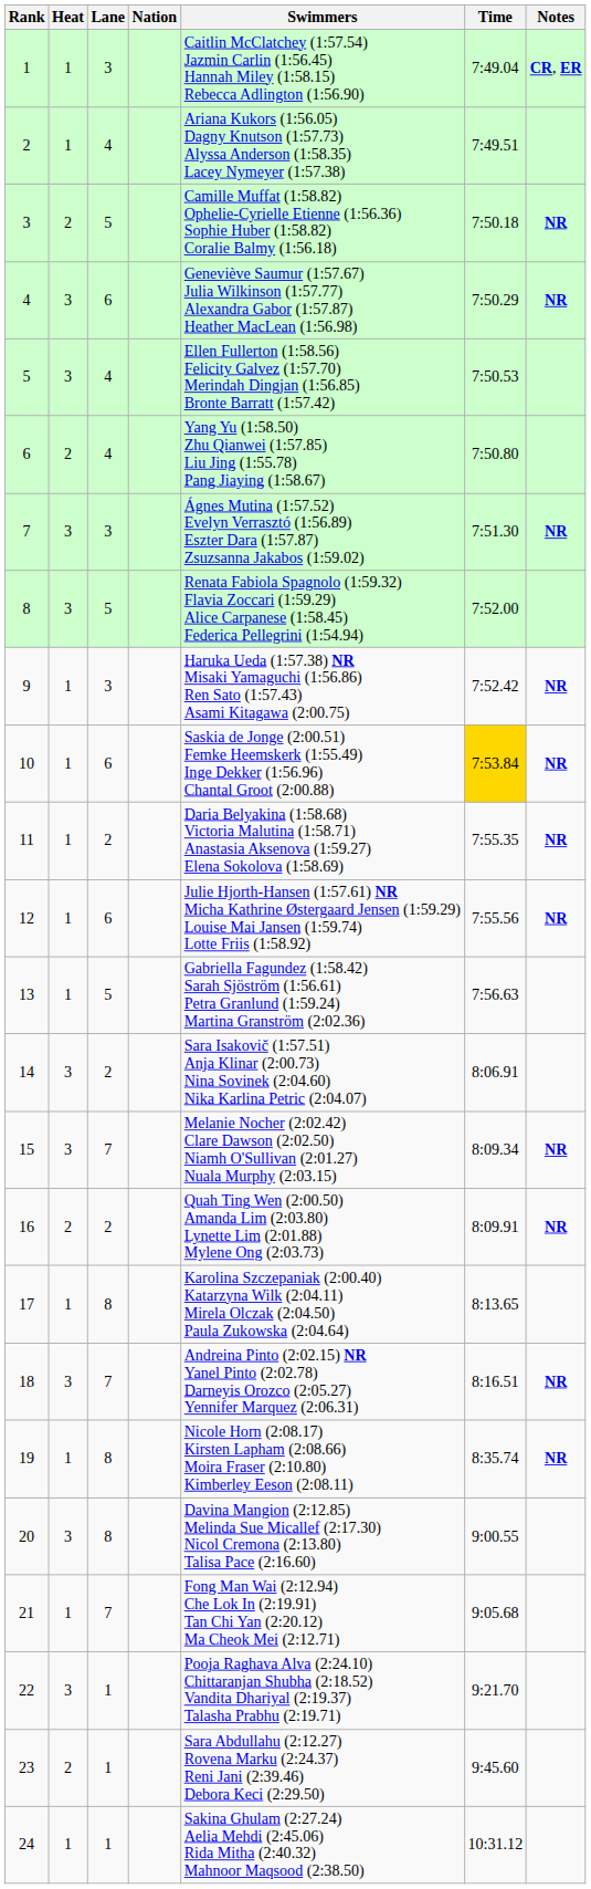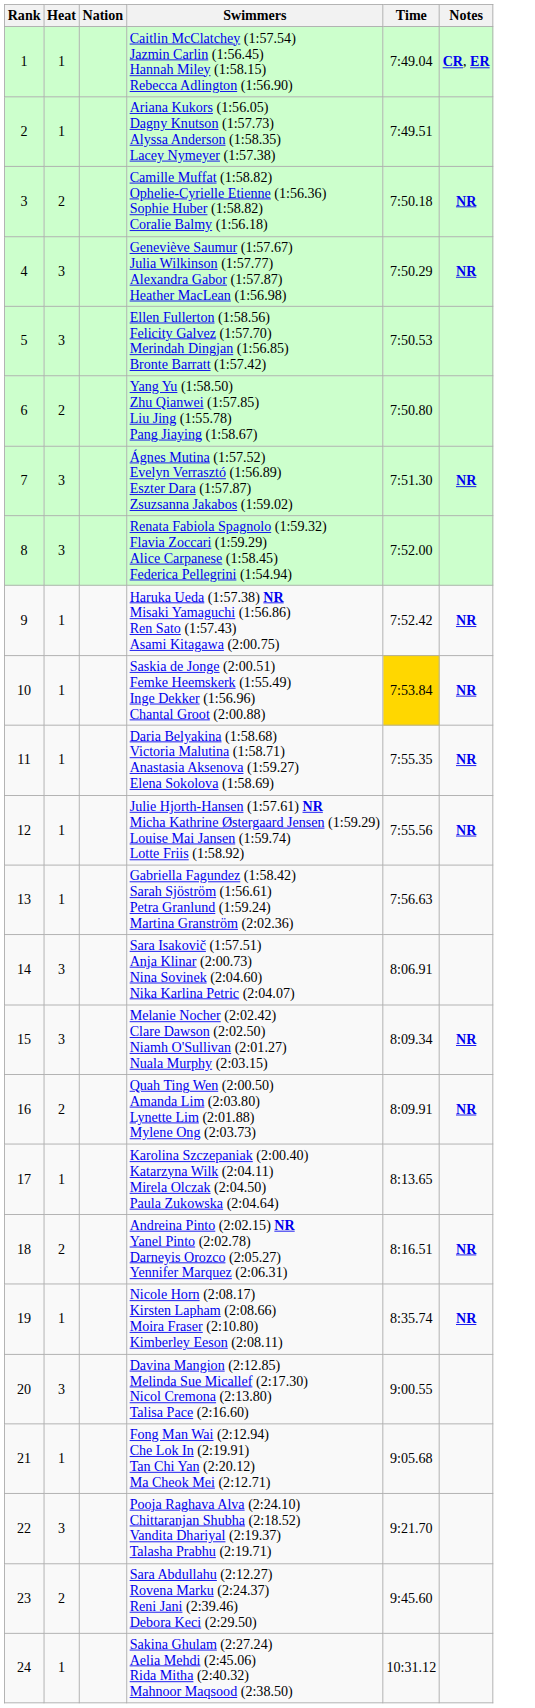 <table class="wikitable sortable" style="text-align:center">
 <tr>
 <th>Rank</th>
 <th>Heat</th>
-<th>Lane</th>
 <th>Nation</th>
 <th>Swimmers</th>
 <th>Time</th>
 <th>Notes</th>
 </tr>
 <tr bgcolor=ccffcc>
 <td>1</td>
 <td>1</td>
-<td>3</td>
 <td align=left></td>
 <td align=left><a href='#'>Caitlin McClatchey</a> (1:57.54)<br><a href='#'>Jazmin Carlin</a> (1:56.45)<br><a href='#'>Hannah Miley</a> (1:58.15)<br><a href='#'>Rebecca Adlington</a> (1:56.90)</td>
 <td>7:49.04</td>
 <td><strong><a href='#'>CR</a></strong>, <strong><a href='#'>ER</a></strong></td>
 </tr>
 <tr bgcolor=ccffcc>
 <td>2</td>
 <td>1</td>
-<td>4</td>
 <td align=left></td>
 <td align=left><a href='#'>Ariana Kukors</a> (1:56.05)<br><a href='#'>Dagny Knutson</a> (1:57.73)<br><a href='#'>Alyssa Anderson</a> (1:58.35)<br><a href='#'>Lacey Nymeyer</a> (1:57.38)</td>
 <td>7:49.51</td>
 <td></td>
 </tr>
 <tr bgcolor=ccffcc>
 <td>3</td>
 <td>2</td>
-<td>5</td>
 <td align=left></td>
 <td align=left><a href='#'>Camille Muffat</a> (1:58.82)<br><a href='#'>Ophelie-Cyrielle Etienne</a> (1:56.36)<br><a href='#'>Sophie Huber</a> (1:58.82)<br><a href='#'>Coralie Balmy</a> (1:56.18)</td>
 <td>7:50.18</td>
 <td><strong><a href='#'>NR</a></strong></td>
 </tr>
 <tr bgcolor=ccffcc>
 <td>4</td>
 <td>3</td>
-<td>6</td>
 <td align=left></td>
 <td align=left><a href='#'>Geneviève Saumur</a> (1:57.67)<br><a href='#'>Julia Wilkinson</a> (1:57.77)<br><a href='#'>Alexandra Gabor</a> (1:57.87)<br><a href='#'>Heather MacLean</a> (1:56.98)</td>
 <td>7:50.29</td>
 <td><strong><a href='#'>NR</a></strong></td>
 </tr>
 <tr bgcolor=ccffcc>
 <td>5</td>
 <td>3</td>
-<td>4</td>
 <td align=left></td>
 <td align=left><a href='#'>Ellen Fullerton</a> (1:58.56)<br><a href='#'>Felicity Galvez</a> (1:57.70)<br><a href='#'>Merindah Dingjan</a> (1:56.85)<br><a href='#'>Bronte Barratt</a> (1:57.42)</td>
 <td>7:50.53</td>
 <td></td>
 </tr>
 <tr bgcolor=ccffcc>
 <td>6</td>
 <td>2</td>
-<td>4</td>
 <td align=left></td>
 <td align=left><a href='#'>Yang Yu</a> (1:58.50) <br><a href='#'>Zhu Qianwei</a> (1:57.85)<br><a href='#'>Liu Jing</a> (1:55.78)<br><a href='#'>Pang Jiaying</a> (1:58.67)</td>
 <td>7:50.80</td>
 <td></td>
 </tr>
 <tr bgcolor=ccffcc>
 <td>7</td>
-<td>3</td>
 <td>3</td>
 <td align=left></td>
 <td align=left><a href='#'>Ágnes Mutina</a> (1:57.52)<br><a href='#'>Evelyn Verrasztó</a> (1:56.89)<br><a href='#'>Eszter Dara</a> (1:57.87)<br><a href='#'>Zsuzsanna Jakabos</a> (1:59.02)</td>
 <td>7:51.30</td>
 <td><strong><a href='#'>NR</a></strong></td>
 </tr>
 <tr bgcolor=ccffcc>
 <td>8</td>
 <td>3</td>
-<td>5</td>
 <td align=left></td>
 <td align=left><a href='#'>Renata Fabiola Spagnolo</a> (1:59.32)<br><a href='#'>Flavia Zoccari</a> (1:59.29)<br><a href='#'>Alice Carpanese</a> (1:58.45)<br><a href='#'>Federica Pellegrini</a> (1:54.94)</td>
 <td>7:52.00</td>
 <td></td>
 </tr>
 <tr>
 <td>9</td>
 <td>1</td>
-<td>3</td>
 <td align=left></td>
 <td align=left><a href='#'>Haruka Ueda</a> (1:57.38) <strong><a href='#'>NR</a></strong><br><a href='#'>Misaki Yamaguchi</a> (1:56.86)<br><a href='#'>Ren Sato</a> (1:57.43)<br><a href='#'>Asami Kitagawa</a> (2:00.75)</td>
 <td>7:52.42</td>
 <td><strong><a href='#'>NR</a></strong></td>
 </tr>
 <tr>
 <td>10</td>
 <td>1</td>
-<td>6</td>
 <td align=left></td>
 <td align=left><a href='#'>Saskia de Jonge</a> (2:00.51)<br><a href='#'>Femke Heemskerk</a> (1:55.49)<br><a href='#'>Inge Dekker</a> (1:56.96)<br><a href='#'>Chantal Groot</a> (2:00.88)</td>
 <td style="background: gold;">7:53.84</td>
 <td><strong><a href='#'>NR</a></strong></td>
 </tr>
 <tr>
 <td>11</td>
 <td>1</td>
-<td>2</td>
 <td align=left></td>
 <td align=left><a href='#'>Daria Belyakina</a> (1:58.68) <br><a href='#'>Victoria Malutina</a> (1:58.71)<br><a href='#'>Anastasia Aksenova</a> (1:59.27)<br><a href='#'>Elena Sokolova</a> (1:58.69)</td>
 <td>7:55.35</td>
 <td><strong><a href='#'>NR</a></strong></td>
 </tr>
 <tr>
 <td>12</td>
 <td>1</td>
-<td>6</td>
 <td align=left></td>
 <td align=left><a href='#'>Julie Hjorth-Hansen</a> (1:57.61) <strong><a href='#'>NR</a></strong><br><a href='#'>Micha Kathrine Østergaard Jensen</a> (1:59.29)<br><a href='#'>Louise Mai Jansen</a> (1:59.74)<br><a href='#'>Lotte Friis</a> (1:58.92)</td>
 <td>7:55.56</td>
 <td><strong><a href='#'>NR</a></strong></td>
 </tr>
 <tr>
 <td>13</td>
 <td>1</td>
-<td>5</td>
 <td align=left></td>
 <td align=left><a href='#'>Gabriella Fagundez</a> (1:58.42)<br><a href='#'>Sarah Sjöström</a> (1:56.61)<br><a href='#'>Petra Granlund</a> (1:59.24)<br><a href='#'>Martina Granström</a> (2:02.36)</td>
 <td>7:56.63</td>
 <td></td>
 </tr>
 <tr>
 <td>14</td>
 <td>3</td>
-<td>2</td>
 <td align=left></td>
 <td align=left><a href='#'>Sara Isakovič</a> (1:57.51)<br><a href='#'>Anja Klinar</a> (2:00.73)<br><a href='#'>Nina Sovinek</a> (2:04.60)<br><a href='#'>Nika Karlina Petric</a> (2:04.07)</td>
 <td>8:06.91</td>
 <td></td>
 </tr>
 <tr>
 <td>15</td>
 <td>3</td>
-<td>7</td>
 <td align=left></td>
 <td align=left><a href='#'>Melanie Nocher</a> (2:02.42)<br><a href='#'>Clare Dawson</a> (2:02.50)<br><a href='#'>Niamh O'Sullivan</a> (2:01.27)<br><a href='#'>Nuala Murphy</a> (2:03.15)</td>
 <td>8:09.34</td>
 <td><strong><a href='#'>NR</a></strong></td>
 </tr>
 <tr>
 <td>16</td>
-<td>2</td>
 <td>2</td>
 <td align=left></td>
 <td align=left><a href='#'>Quah Ting Wen</a> (2:00.50)<br><a href='#'>Amanda Lim</a> (2:03.80)<br><a href='#'>Lynette Lim</a> (2:01.88)<br><a href='#'>Mylene Ong</a> (2:03.73)</td>
 <td>8:09.91</td>
 <td><strong><a href='#'>NR</a></strong></td>
 </tr>
 <tr>
 <td>17</td>
 <td>1</td>
-<td>8</td>
 <td align=left></td>
 <td align=left><a href='#'>Karolina Szczepaniak</a> (2:00.40)<br><a href='#'>Katarzyna Wilk</a> (2:04.11)<br><a href='#'>Mirela Olczak</a> (2:04.50)<br><a href='#'>Paula Zukowska</a> (2:04.64)</td>
 <td>8:13.65</td>
 <td></td>
 </tr>
 <tr>
 <td>18</td>
-<td>3</td>
-<td>7</td>
+<td>2</td>
 <td align=left></td>
 <td align=left><a href='#'>Andreina Pinto</a> (2:02.15) <strong><a href='#'>NR</a></strong><br><a href='#'>Yanel Pinto</a> (2:02.78)<br><a href='#'>Darneyis Orozco</a> (2:05.27)<br><a href='#'>Yennifer Marquez</a> (2:06.31)</td>
 <td>8:16.51</td>
 <td><strong><a href='#'>NR</a></strong></td>
 </tr>
 <tr>
 <td>19</td>
 <td>1</td>
-<td>8</td>
 <td align=left></td>
 <td align=left><a href='#'>Nicole Horn</a> (2:08.17)<br><a href='#'>Kirsten Lapham</a> (2:08.66)<br><a href='#'>Moira Fraser</a> (2:10.80)<br><a href='#'>Kimberley Eeson</a> (2:08.11)</td>
 <td>8:35.74</td>
 <td><strong><a href='#'>NR</a></strong></td>
 </tr>
 <tr>
 <td>20</td>
 <td>3</td>
-<td>8</td>
 <td align=left></td>
 <td align=left><a href='#'>Davina Mangion</a> (2:12.85)<br><a href='#'>Melinda Sue Micallef</a> (2:17.30)<br><a href='#'>Nicol Cremona</a> (2:13.80)<br><a href='#'>Talisa Pace</a> (2:16.60)</td>
 <td>9:00.55</td>
 <td></td>
 </tr>
 <tr>
 <td>21</td>
 <td>1</td>
-<td>7</td>
 <td align=left></td>
 <td align=left><a href='#'>Fong Man Wai</a> (2:12.94)<br><a href='#'>Che Lok In</a> (2:19.91)<br><a href='#'>Tan Chi Yan</a> (2:20.12)<br><a href='#'>Ma Cheok Mei</a> (2:12.71)</td>
 <td>9:05.68</td>
 <td></td>
 </tr>
 <tr>
 <td>22</td>
 <td>3</td>
-<td>1</td>
 <td align=left></td>
 <td align=left><a href='#'>Pooja Raghava Alva</a> (2:24.10)<br><a href='#'>Chittaranjan Shubha</a> (2:18.52)<br><a href='#'>Vandita Dhariyal</a> (2:19.37)<br><a href='#'>Talasha Prabhu</a> (2:19.71)</td>
 <td>9:21.70</td>
 <td></td>
 </tr>
 <tr>
 <td>23</td>
 <td>2</td>
-<td>1</td>
 <td align=left></td>
 <td align=left><a href='#'>Sara Abdullahu</a> (2:12.27)<br><a href='#'>Rovena Marku</a> (2:24.37)<br><a href='#'>Reni Jani</a> (2:39.46)<br><a href='#'>Debora Keci</a> (2:29.50)</td>
 <td>9:45.60</td>
 <td></td>
 </tr>
 <tr>
 <td>24</td>
 <td>1</td>
-<td>1</td>
 <td align=left></td>
 <td align=left><a href='#'>Sakina Ghulam</a> (2:27.24)<br><a href='#'>Aelia Mehdi</a> (2:45.06)<br><a href='#'>Rida Mitha</a> (2:40.32)<br><a href='#'>Mahnoor Maqsood</a> (2:38.50)</td>
 <td>10:31.12</td>
 <td></td>
 </tr>
 </table>
